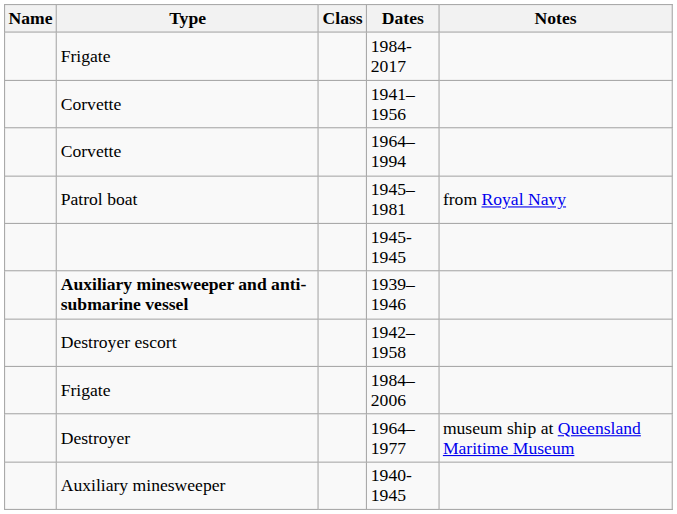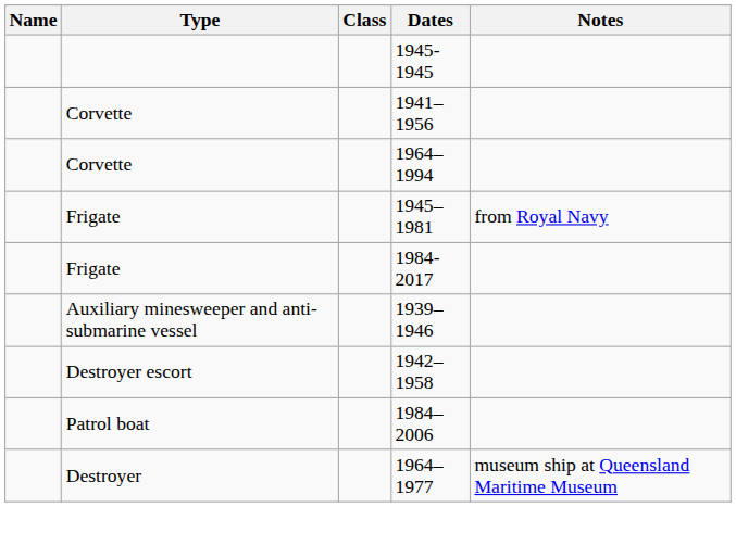 <table class="wikitable sortable" border="1">
 <tr>
 <th>Name</th>
 <th>Type</th>
 <th>Class</th>
 <th>Dates</th>
 <th>Notes</th>
 </tr>
 <tr>
 <td></td>
-<td>Frigate</td>
-<td></td>
-<td>1984-2017</td>
+<td> </td>
+<td> </td>
+<td>1945-1945</td>
 <td> </td>
 </tr>
 <tr>
 <td></td>
 <td>Corvette</td>
 <td></td>
 <td>1941–1956</td>
 <td> </td>
 </tr>
 <tr>
 <td></td>
 <td>Corvette</td>
 <td></td>
 <td>1964–1994</td>
 <td> </td>
 </tr>
 <tr>
 <td></td>
-<td>Patrol boat</td>
+<td>Frigate</td>
 <td></td>
 <td>1945–1981</td>
 <td>from <a href='#'>Royal Navy</a></td>
 </tr>
 <tr>
 <td></td>
-<td> </td>
-<td> </td>
-<td>1945-1945</td>
+<td>Frigate</td>
+<td></td>
+<td>1984-2017</td>
 <td> </td>
 </tr>
 <tr>
 <td></td>
-<td><strong>Auxiliary minesweeper and anti-submarine vessel</strong></td>
+<td>Auxiliary minesweeper and anti-submarine vessel</td>
 <td></td>
 <td>1939–1946</td>
 <td> </td>
 </tr>
 <tr>
 <td></td>
 <td>Destroyer escort</td>
 <td></td>
 <td>1942–1958</td>
 <td> </td>
 </tr>
 <tr>
 <td></td>
-<td>Frigate</td>
+<td>Patrol boat</td>
 <td></td>
 <td>1984–2006</td>
 <td> </td>
 </tr>
 <tr>
 <td></td>
 <td>Destroyer</td>
 <td></td>
 <td>1964–1977</td>
 <td>museum ship at <a href='#'>Queensland Maritime Museum</a></td>
 </tr>
-<tr>
-<td></td>
-<td>Auxiliary minesweeper</td>
-<td> </td>
-<td>1940-1945</td>
-<td> </td>
-</tr>
 </table>
